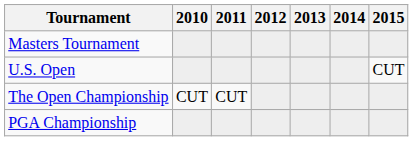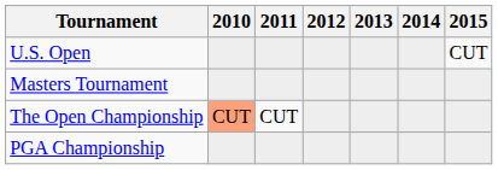 <table class="wikitable" style="font-size:95%;text-align:center;">
 <tr>
 <th>Tournament</th>
 <th>2010</th>
 <th>2011</th>
 <th>2012</th>
 <th>2013</th>
 <th>2014</th>
 <th>2015</th>
 </tr>
 <tr>
+<td align=left><a href='#'>U.S. Open</a></td>
+<td style="background:#eeeeee;"></td>
+<td style="background:#eeeeee;"></td>
+<td style="background:#eeeeee;"></td>
+<td style="background:#eeeeee;"></td>
+<td style="background:#eeeeee;"></td>
+<td>CUT</td>
+</tr>
+<tr>
 <td align=left><a href='#'>Masters Tournament</a></td>
 <td style="background:#eeeeee;"></td>
 <td style="background:#eeeeee;"></td>
 <td style="background:#eeeeee;"></td>
 <td style="background:#eeeeee;"></td>
 <td style="background:#eeeeee;"></td>
 <td style="background:#eeeeee;"></td>
 </tr>
 <tr>
-<td align=left><a href='#'>U.S. Open</a></td>
-<td style="background:#eeeeee;"></td>
-<td style="background:#eeeeee;"></td>
-<td style="background:#eeeeee;"></td>
-<td style="background:#eeeeee;"></td>
-<td style="background:#eeeeee;"></td>
-<td>CUT</td>
-</tr>
-<tr>
 <td align=left><a href='#'>The Open Championship</a></td>
-<td>CUT</td>
+<td style="background: lightsalmon;">CUT</td>
 <td>CUT</td>
 <td style="background:#eeeeee;"></td>
 <td style="background:#eeeeee;"></td>
 <td style="background:#eeeeee;"></td>
 <td style="background:#eeeeee;"></td>
 </tr>
 <tr>
 <td align=left><a href='#'>PGA Championship</a></td>
 <td style="background:#eeeeee;"></td>
 <td style="background:#eeeeee;"></td>
 <td style="background:#eeeeee;"></td>
 <td style="background:#eeeeee;"></td>
 <td style="background:#eeeeee;"></td>
 <td style="background:#eeeeee;"></td>
 </tr>
 </table>
